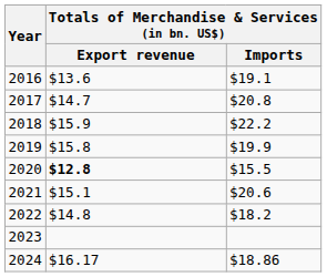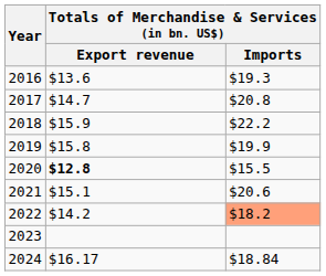 <table class="wikitable">
 <tr>
 <th rowspan=2>Year</th>
 <th colspan=2>Totals of Merchandise & Services <br><small>(in bn. US$)</small></th>
 </tr>
 <tr>
 <th>Export revenue</th>
 <th>Imports</th>
 </tr>
 <tr>
 <td>2016</td>
 <td>$13.6</td>
-<td>$19.1</td>
+<td>$19.3</td>
 </tr>
 <tr>
 <td>2017</td>
 <td>$14.7</td>
 <td>$20.8</td>
 </tr>
 <tr>
 <td>2018</td>
 <td>$15.9</td>
 <td>$22.2</td>
 </tr>
 <tr>
 <td>2019</td>
 <td>$15.8</td>
 <td>$19.9</td>
 </tr>
 <tr>
 <td>2020</td>
 <td><strong>$12.8</strong></td>
 <td>$15.5</td>
 </tr>
 <tr>
 <td>2021</td>
 <td>$15.1</td>
 <td>$20.6</td>
 </tr>
 <tr>
 <td>2022</td>
-<td>$14.8</td>
-<td>$18.2</td>
+<td>$14.2</td>
+<td style="background: lightsalmon;">$18.2</td>
 </tr>
 <tr>
 <td>2023</td>
 <td></td>
 <td></td>
 </tr>
 <tr>
 <td>2024</td>
 <td>$16.17</td>
-<td>$18.86</td>
+<td>$18.84</td>
 </tr>
 </table>
